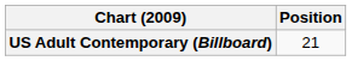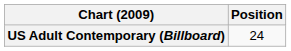 <table class="wikitable sortable plainrowheaders" style="text-align:center">
 <tr>
 <th scope="col">Chart (2009)</th>
 <th scope="col">Position</th>
 </tr>
 <tr>
 <th scope="row">US Adult Contemporary (<em>Billboard</em>)</th>
-<td style="text-align:center;">21</td>
+<td style="text-align:center;">24</td>
 </tr>
 </table>
